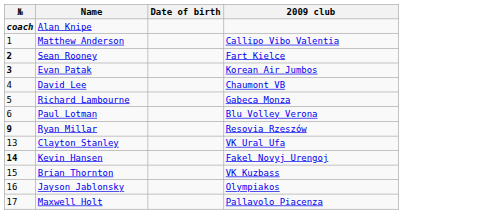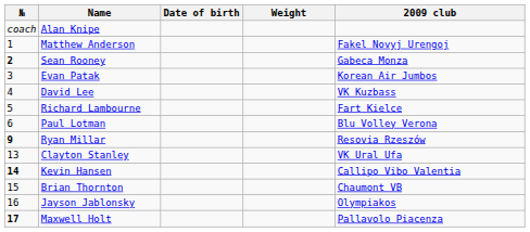 <table class=wikitable sortable style=font-size:100%; text-align:center;>
 <tr>
 <th>№</th>
 <th style=width:12em>Name</th>
 <th style=width:8em>Date of birth</th>
+<th style=width:9em>Weight</th>
 <th style=width:19em>2009 club</th>
 </tr>
 <tr>
-<td><strong><em>coach</em></strong></td>
+<td><em>coach</em></td>
 <td><a href='#'>Alan Knipe</a></td>
+<td></td>
 <td></td>
 <td></td>
 </tr>
 <tr>
 <td>1</td>
 <td><a href='#'>Matthew Anderson</a></td>
 <td></td>
-<td><a href='#'>Callipo Vibo Valentia</a></td>
+<td></td>
+<td><a href='#'>Fakel Novyj Urengoj</a></td>
 </tr>
 <tr>
 <td><strong>2</strong></td>
 <td><a href='#'>Sean Rooney</a></td>
 <td></td>
-<td><a href='#'>Fart Kielce</a></td>
+<td></td>
+<td><a href='#'>Gabeca Monza</a></td>
 </tr>
 <tr>
-<td><strong>3</strong></td>
+<td>3</td>
 <td><a href='#'>Evan Patak</a></td>
+<td></td>
 <td></td>
 <td><a href='#'>Korean Air Jumbos</a></td>
 </tr>
 <tr>
 <td>4</td>
 <td><a href='#'>David Lee</a></td>
 <td></td>
-<td><a href='#'>Chaumont VB</a></td>
+<td></td>
+<td><a href='#'>VK Kuzbass</a></td>
 </tr>
 <tr>
 <td>5</td>
 <td><a href='#'>Richard Lambourne</a></td>
 <td></td>
-<td><a href='#'>Gabeca Monza</a></td>
+<td></td>
+<td><a href='#'>Fart Kielce</a></td>
 </tr>
 <tr>
 <td>6</td>
 <td><a href='#'>Paul Lotman</a></td>
+<td></td>
 <td></td>
 <td><a href='#'>Blu Volley Verona</a></td>
 </tr>
 <tr>
 <td><strong>9</strong></td>
 <td><a href='#'>Ryan Millar</a></td>
 <td></td>
+<td></td>
 <td><a href='#'>Resovia Rzeszów</a></td>
 </tr>
 <tr>
 <td>13</td>
 <td><a href='#'>Clayton Stanley </a></td>
+<td></td>
 <td></td>
 <td><a href='#'>VK Ural Ufa</a></td>
 </tr>
 <tr>
 <td><strong>14</strong></td>
 <td><a href='#'>Kevin Hansen</a></td>
 <td></td>
-<td><a href='#'>Fakel Novyj Urengoj</a></td>
+<td></td>
+<td><a href='#'>Callipo Vibo Valentia</a></td>
 </tr>
 <tr>
 <td>15</td>
 <td><a href='#'>Brian Thornton</a></td>
 <td></td>
-<td><a href='#'>VK Kuzbass</a></td>
+<td></td>
+<td><a href='#'>Chaumont VB</a></td>
 </tr>
 <tr>
 <td>16</td>
 <td><a href='#'>Jayson Jablonsky</a></td>
 <td></td>
+<td></td>
 <td><a href='#'>Olympiakos</a></td>
 </tr>
 <tr>
-<td>17</td>
+<td><strong>17</strong></td>
 <td><a href='#'>Maxwell Holt</a></td>
+<td></td>
 <td></td>
 <td><a href='#'>Pallavolo Piacenza</a></td>
 </tr>
 </table>
